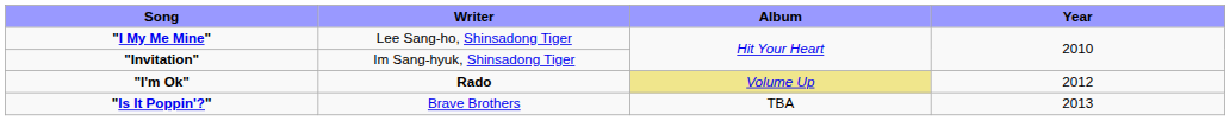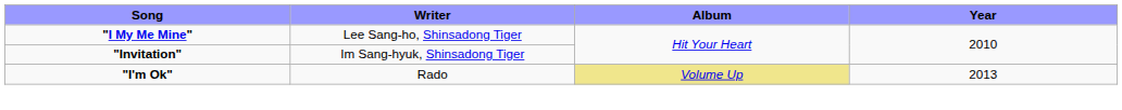 <table class="wikitable" style="margin:0.5em auto; clear:both; font-size:.9em; text-align:center; width:100%">
 <tr>
 <th width="500" style="background: #99F;">Song</th>
 <th width="500" style="background: #99F;">Writer</th>
 <th width="500" style="background: #99F;">Album</th>
 <th width="500" style="background: #99F;">Year</th>
 </tr>
 <tr>
 <td><strong>"<a href='#'>I My Me Mine</a>"</strong></td>
 <td>Lee Sang-ho, <a href='#'>Shinsadong Tiger</a></td>
 <td rowspan="2"><em><a href='#'>Hit Your Heart</a></em></td>
 <td rowspan="2">2010</td>
 </tr>
 <tr>
 <td><strong>"Invitation"</strong></td>
 <td>Im Sang-hyuk, <a href='#'>Shinsadong Tiger</a></td>
 </tr>
 <tr>
 <td><strong>"I'm Ok"</strong></td>
-<td><strong>Rado</strong></td>
+<td>Rado</td>
 <td style="background: khaki;"><em><a href='#'>Volume Up</a></em></td>
-<td>2012</td>
-</tr>
-<tr>
-<td><strong>"<a href='#'>Is It Poppin'?</a>"</strong></td>
-<td><a href='#'>Brave Brothers</a></td>
-<td>TBA</td>
 <td>2013</td>
 </tr>
 </table>
